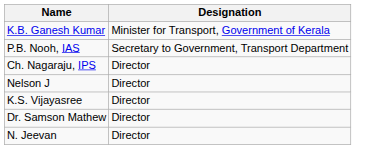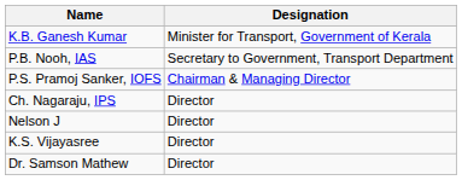 <table class="wikitable">
 <tr>
 <th>Name</th>
 <th>Designation</th>
 </tr>
 <tr>
 <td><a href='#'>K.B. Ganesh Kumar</a></td>
 <td>Minister for Transport, <a href='#'>Government of Kerala</a></td>
 </tr>
 <tr>
 <td>P.B. Nooh, <a href='#'>IAS</a></td>
 <td>Secretary to Government, Transport Department</td>
+</tr>
+<tr>
+<td>P.S. Pramoj Sanker, <a href='#'>IOFS</a></td>
+<td><a href='#'>Chairman</a> & <a href='#'>Managing Director</a></td>
 </tr>
 <tr>
 <td>Ch. Nagaraju, <a href='#'>IPS</a></td>
 <td>Director<br></td>
 </tr>
 <tr>
 <td>Nelson J</td>
 <td>Director<br></td>
 </tr>
 <tr>
 <td>K.S. Vijayasree</td>
 <td>Director<br></td>
 </tr>
 <tr>
 <td>Dr. Samson Mathew</td>
 <td>Director<br></td>
 </tr>
-<tr>
-<td>N. Jeevan</td>
-<td>Director<br></td>
-</tr>
 </table>
